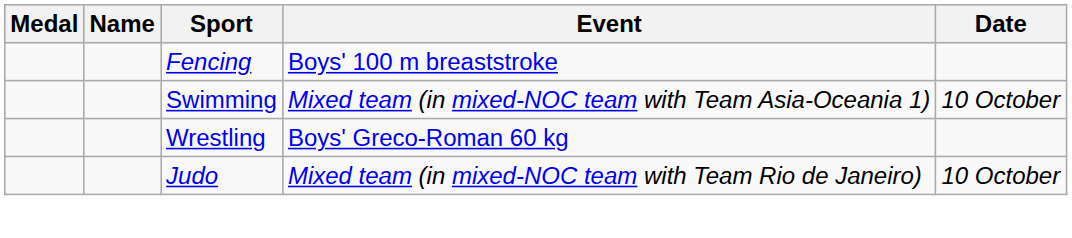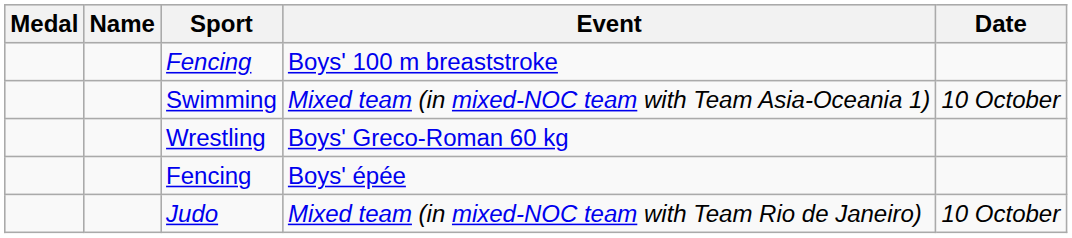 <table class="wikitable sortable" style="font-size: 95%;">
 <tr>
 <th>Medal</th>
 <th>Name</th>
 <th>Sport</th>
 <th>Event</th>
 <th>Date</th>
 </tr>
 <tr>
 <td></td>
 <td></td>
 <td><em><a href='#'>Fencing</a></em></td>
 <td><a href='#'>Boys' 100 m breaststroke</a></td>
 <td></td>
 </tr>
 <tr>
 <td><em></em></td>
 <td><em></em></td>
 <td><a href='#'>Swimming</a></td>
 <td><em><a href='#'>Mixed team</a> (in <a href='#'>mixed-NOC team</a> with Team Asia-Oceania 1)</em></td>
 <td><em>10 October</em></td>
 </tr>
 <tr>
 <td></td>
 <td></td>
 <td><a href='#'>Wrestling</a></td>
 <td><a href='#'>Boys' Greco-Roman 60 kg</a></td>
 <td></td>
 </tr>
 <tr>
+<td></td>
+<td></td>
+<td><a href='#'>Fencing</a></td>
+<td><a href='#'>Boys' épée</a></td>
+<td></td>
+</tr>
+<tr>
 <td><em></em></td>
 <td><em></em></td>
 <td><em><a href='#'>Judo</a></em></td>
 <td><em><a href='#'>Mixed team</a> (in <a href='#'>mixed-NOC team</a> with Team Rio de Janeiro)</em></td>
 <td><em>10 October</em></td>
 </tr>
 </table>
